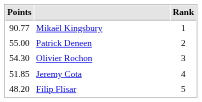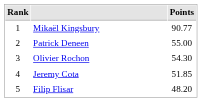 <table cellspacing="1" cellpadding="3" style="border:1px solid #AAAAAA;font-size:86%">
 <tr bgcolor="#E4E4E4">
+<th style="border-bottom:1px solid #AAAAAA" width=10>Rank</th>
+<th style="border-bottom:1px solid #AAAAAA" width=200></th>
 <th style="border-bottom:1px solid #AAAAAA" width=20>Points</th>
-<th style="border-bottom:1px solid #AAAAAA" width=200></th>
-<th style="border-bottom:1px solid #AAAAAA" width=10>Rank</th>
 </tr>
 <tr>
+<td style="text-align:center;">1</td>
+<td> <a href='#'>Mikaël Kingsbury</a></td>
 <td align=center>90.77</td>
-<td> <a href='#'>Mikaël Kingsbury</a></td>
-<td style="text-align:center;">1</td>
 </tr>
 <tr>
+<td style="text-align:center;">2</td>
+<td> <a href='#'>Patrick Deneen</a></td>
 <td align=center>55.00</td>
-<td> <a href='#'>Patrick Deneen</a></td>
-<td style="text-align:center;">2</td>
 </tr>
 <tr>
+<td style="text-align:center;">3</td>
+<td> <a href='#'>Olivier Rochon</a></td>
 <td align=center>54.30</td>
-<td> <a href='#'>Olivier Rochon</a></td>
-<td style="text-align:center;">3</td>
 </tr>
 <tr>
+<td style="text-align:center;">4</td>
+<td> <a href='#'>Jeremy Cota</a></td>
 <td align=center>51.85</td>
-<td> <a href='#'>Jeremy Cota</a></td>
-<td style="text-align:center;">4</td>
 </tr>
 <tr>
+<td style="text-align:center;">5</td>
+<td> <a href='#'>Filip Flisar</a></td>
 <td align=center>48.20</td>
-<td> <a href='#'>Filip Flisar</a></td>
-<td style="text-align:center;">5</td>
 </tr>
 </table>
